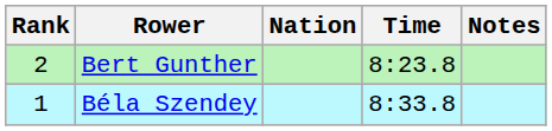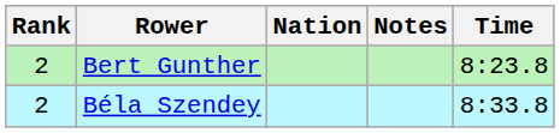 <table class="wikitable" style="text-align:center">
 <tr>
 <th>Rank</th>
 <th>Rower</th>
 <th>Nation</th>
+<th>Notes</th>
 <th>Time</th>
-<th>Notes</th>
 </tr>
 <tr bgcolor=bbf3bb>
 <td>2</td>
 <td align=left><a href='#'>Bert Gunther</a></td>
 <td align=left></td>
+<td></td>
 <td>8:23.8</td>
-<td></td>
 </tr>
 <tr bgcolor=bbf9ff>
-<td>1</td>
+<td>2</td>
 <td align=left><a href='#'>Béla Szendey</a></td>
 <td align=left></td>
+<td></td>
 <td>8:33.8</td>
-<td></td>
 </tr>
 </table>
